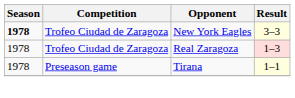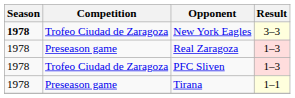 <table class="wikitable" mw-collapsible mw-collapsed">
 <tr>
 <th>Season</th>
 <th>Competition</th>
 <th>Opponent</th>
 <th>Result</th>
 </tr>
 <tr>
 <td><strong>1978</strong></td>
 <td><a href='#'>Trofeo Ciudad de Zaragoza</a></td>
 <td> <a href='#'>New York Eagles</a></td>
 <td style="text-align:center; background:#ffd;">3–3</td>
 </tr>
 <tr>
 <td>1978</td>
+<td><a href='#'>Preseason game</a></td>
+<td> <a href='#'>Real Zaragoza</a></td>
+<td style="text-align:center; background:#fdd;">1–3</td>
+</tr>
+<tr>
+<td>1978</td>
 <td><a href='#'>Trofeo Ciudad de Zaragoza</a></td>
-<td> <a href='#'>Real Zaragoza</a></td>
+<td> <a href='#'>PFC Sliven</a></td>
 <td style="text-align:center; background:#fdd;">1–3</td>
 </tr>
 <tr>
 <td>1978</td>
 <td><a href='#'>Preseason game</a></td>
 <td> <a href='#'>Tirana</a></td>
 <td style="text-align:center; background:#ffd;">1–1</td>
 </tr>
 <tr>
 </tr>
 </table>
